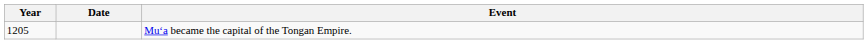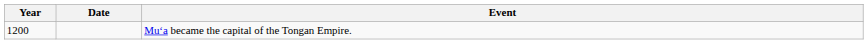 <table class="wikitable" width="100%">
 <tr>
 <th style="width:6%">Year</th>
 <th style="width:10%">Date</th>
 <th>Event</th>
 </tr>
 <tr>
-<td>1205</td>
+<td>1200</td>
 <td></td>
 <td><a href='#'>Muʻa</a> became the capital of the Tongan Empire.</td>
 </tr>
 </table>
